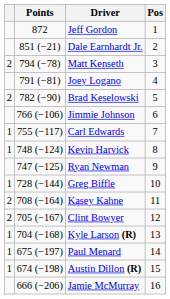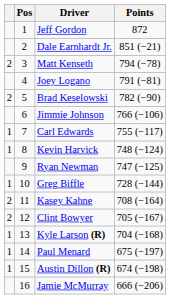 <table class="wikitable" style="font-size: 95%;">
 <tr>
 <th></th>
+<th>Pos</th>
+<th>Driver</th>
 <th>Points</th>
-<th>Driver</th>
-<th>Pos</th>
 </tr>
 <tr>
 <td align="left"></td>
+<td style="text-align:center;">1</td>
+<td><a href='#'>Jeff Gordon</a></td>
 <td style="text-align:center;">872</td>
-<td><a href='#'>Jeff Gordon</a></td>
-<td style="text-align:center;">1</td>
 </tr>
 <tr>
 <td align="left"></td>
+<td style="text-align:center;">2</td>
+<td><a href='#'>Dale Earnhardt Jr.</a></td>
 <td style="text-align:center;">851 (−21)</td>
-<td><a href='#'>Dale Earnhardt Jr.</a></td>
-<td style="text-align:center;">2</td>
 </tr>
 <tr>
 <td align="left"> 2</td>
+<td style="text-align:center;">3</td>
+<td><a href='#'>Matt Kenseth</a></td>
 <td style="text-align:center;">794 (−78)</td>
-<td><a href='#'>Matt Kenseth</a></td>
-<td style="text-align:center;">3</td>
 </tr>
 <tr>
 <td align="left"></td>
+<td style="text-align:center;">4</td>
+<td><a href='#'>Joey Logano</a></td>
 <td style="text-align:center;">791 (−81)</td>
-<td><a href='#'>Joey Logano</a></td>
-<td style="text-align:center;">4</td>
 </tr>
 <tr>
 <td align="left"> 2</td>
+<td style="text-align:center;">5</td>
+<td><a href='#'>Brad Keselowski</a></td>
 <td style="text-align:center;">782 (−90)</td>
-<td><a href='#'>Brad Keselowski</a></td>
-<td style="text-align:center;">5</td>
 </tr>
 <tr>
 <td align="left"></td>
+<td style="text-align:center;">6</td>
+<td><a href='#'>Jimmie Johnson</a></td>
 <td style="text-align:center;">766 (−106)</td>
-<td><a href='#'>Jimmie Johnson</a></td>
-<td style="text-align:center;">6</td>
 </tr>
 <tr>
 <td align="left"> 1</td>
+<td style="text-align:center;">7</td>
+<td><a href='#'>Carl Edwards</a></td>
 <td style="text-align:center;">755 (−117)</td>
-<td><a href='#'>Carl Edwards</a></td>
-<td style="text-align:center;">7</td>
 </tr>
 <tr>
 <td align="left"> 1</td>
+<td style="text-align:center;">8</td>
+<td><a href='#'>Kevin Harvick</a></td>
 <td style="text-align:center;">748 (−124)</td>
-<td><a href='#'>Kevin Harvick</a></td>
-<td style="text-align:center;">8</td>
 </tr>
 <tr>
 <td align="left"></td>
+<td style="text-align:center;">9</td>
+<td><a href='#'>Ryan Newman</a></td>
 <td style="text-align:center;">747 (−125)</td>
-<td><a href='#'>Ryan Newman</a></td>
-<td style="text-align:center;">9</td>
 </tr>
 <tr>
 <td align="left"> 1</td>
+<td style="text-align:center;">10</td>
+<td><a href='#'>Greg Biffle</a></td>
 <td style="text-align:center;">728 (−144)</td>
-<td><a href='#'>Greg Biffle</a></td>
-<td style="text-align:center;">10</td>
 </tr>
 <tr>
 <td align="left"> 2</td>
+<td style="text-align:center;">11</td>
+<td><a href='#'>Kasey Kahne</a></td>
 <td style="text-align:center;">708 (−164)</td>
-<td><a href='#'>Kasey Kahne</a></td>
-<td style="text-align:center;">11</td>
 </tr>
 <tr>
 <td align="left"> 2</td>
+<td style="text-align:center;">12</td>
+<td><a href='#'>Clint Bowyer</a></td>
 <td style="text-align:center;">705 (−167)</td>
-<td><a href='#'>Clint Bowyer</a></td>
-<td style="text-align:center;">12</td>
 </tr>
 <tr>
 <td align="left"> 1</td>
+<td style="text-align:center;">13</td>
+<td><a href='#'>Kyle Larson</a> <strong>(R)</strong></td>
 <td style="text-align:center;">704 (−168)</td>
-<td><a href='#'>Kyle Larson</a> <strong>(R)</strong></td>
-<td style="text-align:center;">13</td>
 </tr>
 <tr>
 <td align="left"> 1</td>
+<td style="text-align:center;">14</td>
+<td><a href='#'>Paul Menard</a></td>
 <td style="text-align:center;">675 (−197)</td>
-<td><a href='#'>Paul Menard</a></td>
-<td style="text-align:center;">14</td>
 </tr>
 <tr>
 <td align="left"> 1</td>
+<td style="text-align:center;">15</td>
+<td><a href='#'>Austin Dillon</a> <strong>(R)</strong></td>
 <td style="text-align:center;">674 (−198)</td>
-<td><a href='#'>Austin Dillon</a> <strong>(R)</strong></td>
-<td style="text-align:center;">15</td>
 </tr>
 <tr>
 <td align="left"></td>
+<td style="text-align:center;">16</td>
+<td><a href='#'>Jamie McMurray</a></td>
 <td style="text-align:center;">666 (−206)</td>
-<td><a href='#'>Jamie McMurray</a></td>
-<td style="text-align:center;">16</td>
 </tr>
 </table>
